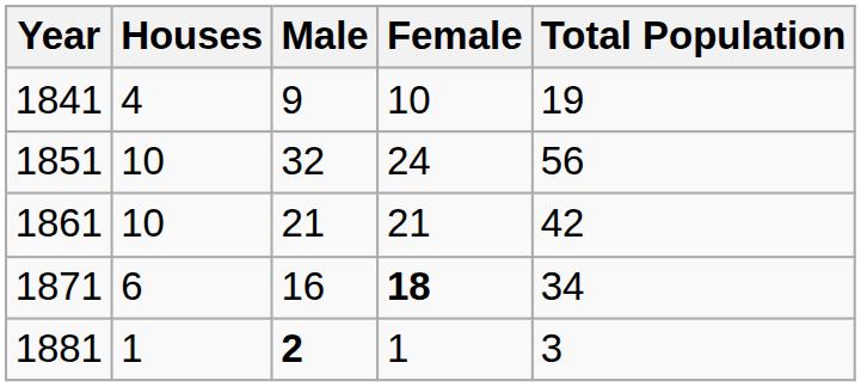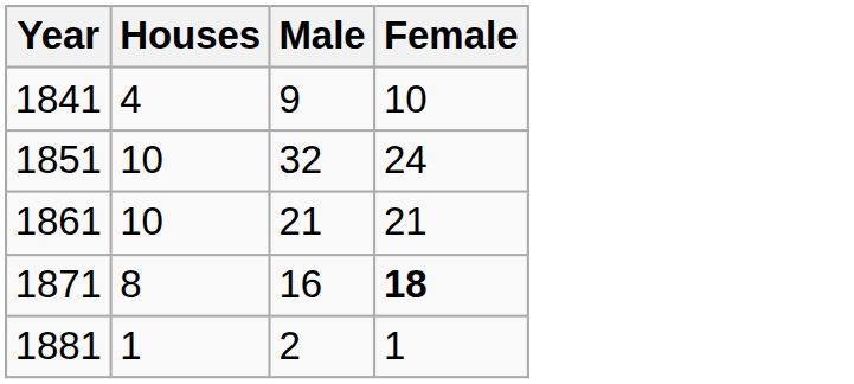 <table class="wikitable">
 <tr>
 <th>Year</th>
 <th>Houses</th>
 <th>Male</th>
 <th>Female</th>
-<th>Total Population</th>
 </tr>
 <tr>
 <td>1841</td>
 <td>4</td>
 <td>9</td>
 <td>10</td>
-<td>19</td>
 </tr>
 <tr>
 <td>1851</td>
 <td>10</td>
 <td>32</td>
 <td>24</td>
-<td>56</td>
 </tr>
 <tr>
 <td>1861</td>
 <td>10</td>
 <td>21</td>
 <td>21</td>
-<td>42</td>
 </tr>
 <tr>
 <td>1871</td>
-<td>6</td>
+<td>8</td>
 <td>16</td>
 <td><strong>18</strong></td>
-<td>34</td>
 </tr>
 <tr>
 <td>1881</td>
 <td>1</td>
-<td><strong>2</strong></td>
+<td>2</td>
 <td>1</td>
-<td>3</td>
 </tr>
 </table>
